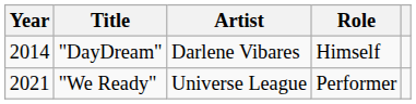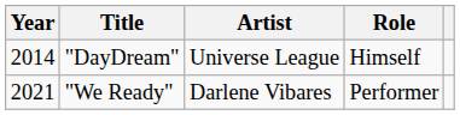 <table class="wikitable plainrowheaders sortable">
 <tr>
 <th scope="col">Year</th>
 <th scope="col">Title</th>
 <th scope="col">Artist</th>
 <th scope="col">Role</th>
 <th scope="col" class="unsortable"></th>
 </tr>
 <tr>
 <td>2014</td>
 <td>"DayDream"</td>
-<td>Darlene Vibares</td>
+<td>Universe League</td>
 <td>Himself</td>
 <td align="center"></td>
 </tr>
 <tr>
 <td>2021</td>
 <td>"We Ready"</td>
-<td>Universe League</td>
+<td>Darlene Vibares</td>
 <td>Performer</td>
 <td align="center"></td>
 </tr>
 </table>
